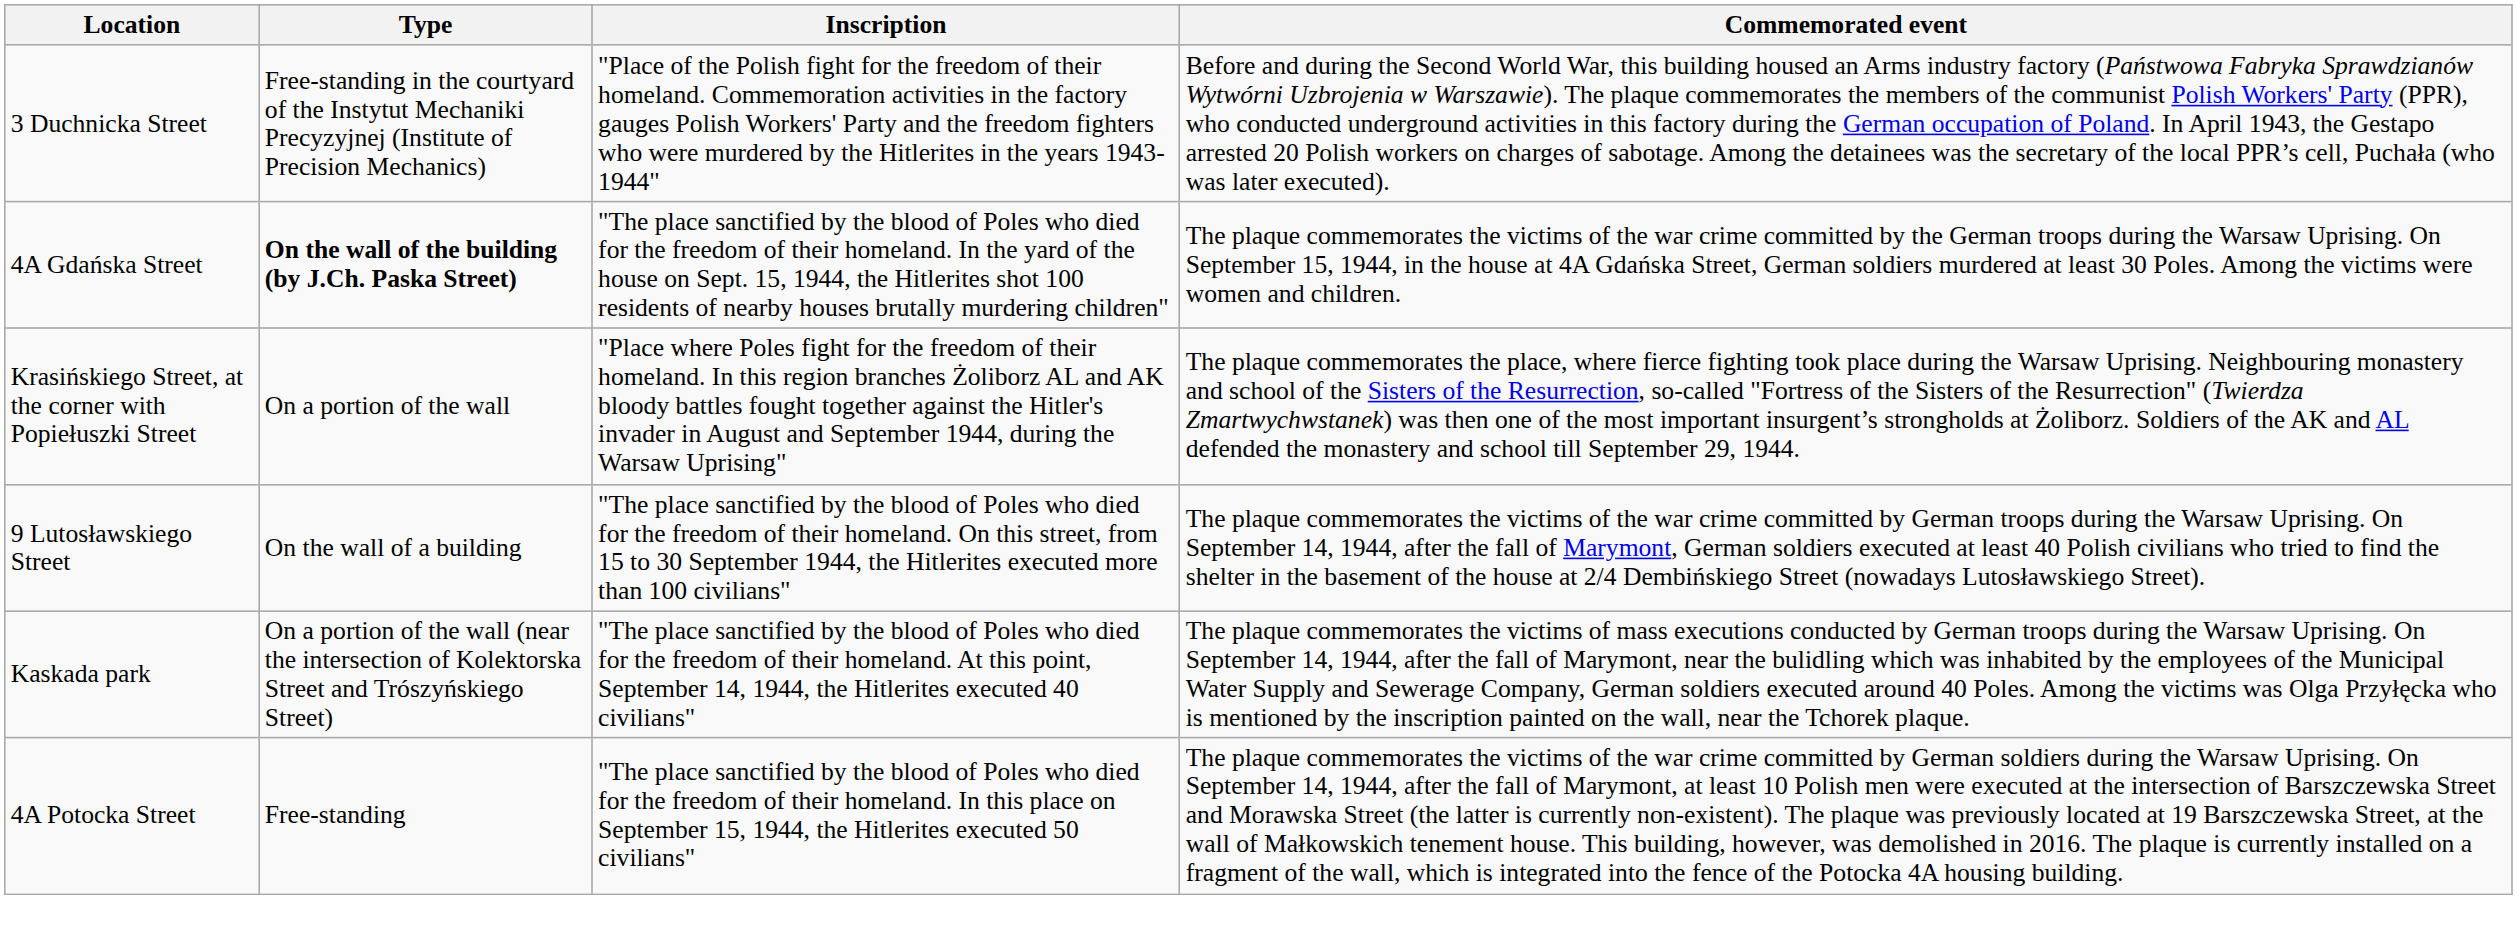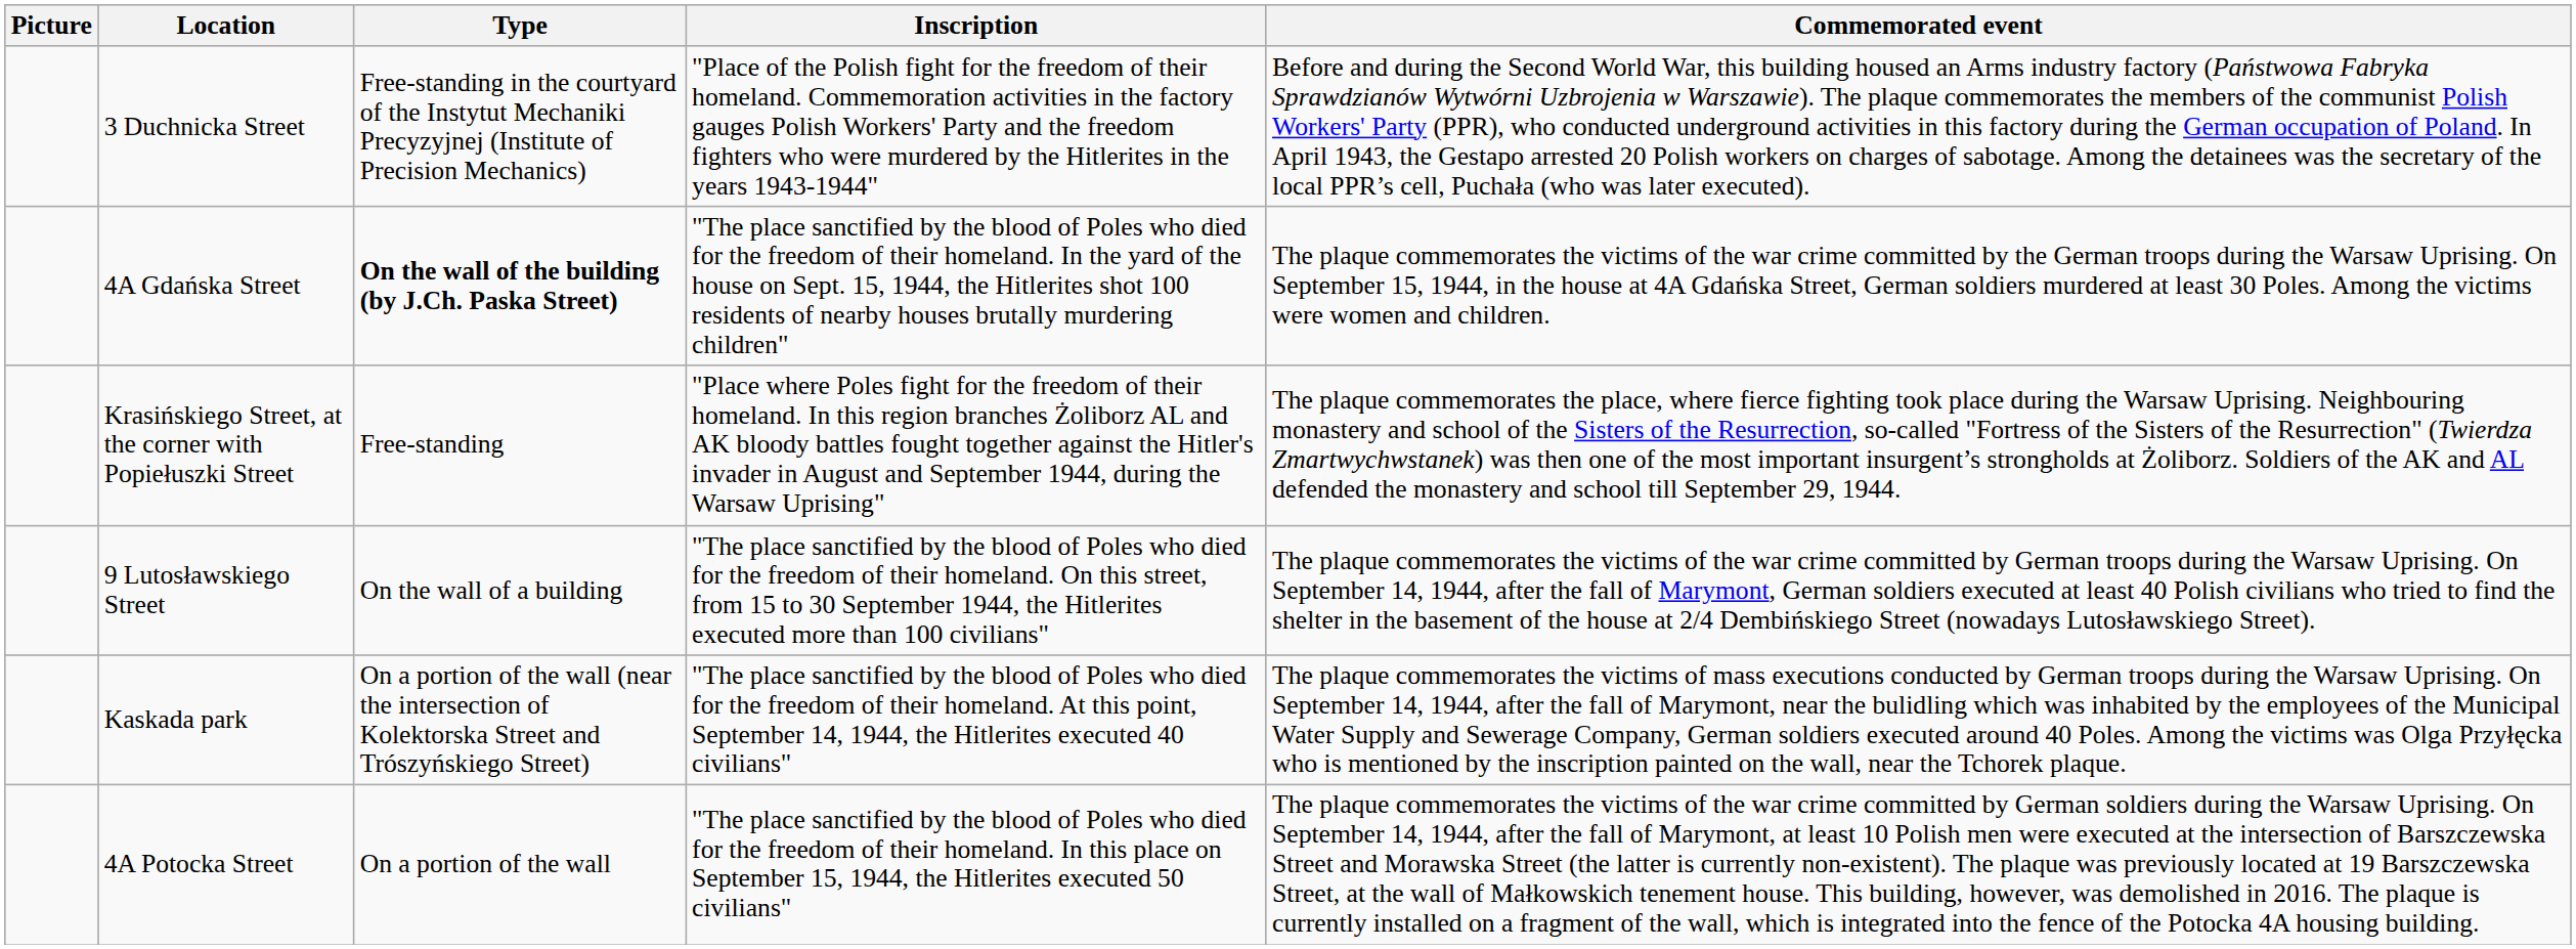 <table class="wikitable sortable">
 <tr>
+<th scope="col">Picture</th>
 <th scope="col">Location</th>
 <th scope="col">Type</th>
 <th scope="col">Inscription</th>
 <th scope="col">Commemorated event</th>
 </tr>
 <tr>
+<td></td>
 <td>3 Duchnicka Street</td>
 <td>Free-standing in the courtyard of the Instytut Mechaniki Precyzyjnej (Institute of Precision Mechanics)</td>
 <td>"Place of the Polish fight for the freedom of their homeland. Commemoration activities in the factory gauges Polish Workers' Party and the freedom fighters who were murdered by the Hitlerites in the years 1943-1944"</td>
 <td>Before and during the Second World War, this building housed an Arms industry factory (<em>Państwowa Fabryka Sprawdzianów Wytwórni Uzbrojenia w Warszawie</em>). The plaque commemorates the members of the communist <a href='#'>Polish Workers' Party</a> (PPR), who conducted underground activities in this factory during the <a href='#'>German occupation of Poland</a>. In April 1943, the Gestapo arrested 20 Polish workers on charges of sabotage. Among the detainees was the secretary of the local PPR’s cell, Puchała (who was later executed).</td>
 </tr>
 <tr>
+<td></td>
 <td>4A Gdańska Street</td>
 <td><strong>On the wall of the building (by J.Ch. Paska Street)</strong></td>
 <td>"The place sanctified by the blood of Poles who died for the freedom of their homeland. In the yard of the house on Sept. 15, 1944, the Hitlerites shot 100 residents of nearby houses brutally murdering children"</td>
 <td>The plaque commemorates the victims of the war crime committed by the German troops during the Warsaw Uprising. On September 15, 1944, in the house at 4A Gdańska Street, German soldiers murdered at least 30 Poles. Among the victims were women and children.</td>
 </tr>
 <tr>
+<td></td>
 <td>Krasińskiego Street, at the corner with Popiełuszki Street</td>
-<td>On a portion of the wall</td>
+<td>Free-standing</td>
 <td>"Place where Poles fight for the freedom of their homeland. In this region branches Żoliborz AL and AK bloody battles fought together against the Hitler's invader in August and September 1944, during the Warsaw Uprising"</td>
 <td>The plaque commemorates the place, where fierce fighting took place during the Warsaw Uprising. Neighbouring monastery and school of the <a href='#'>Sisters of the Resurrection</a>, so-called "Fortress of the Sisters of the Resurrection" (<em>Twierdza Zmartwychwstanek</em>) was then one of the most important insurgent’s strongholds at Żoliborz. Soldiers of the AK and <a href='#'>AL</a> defended the monastery and school till September 29, 1944.</td>
 </tr>
 <tr>
+<td></td>
 <td>9 Lutosławskiego Street</td>
 <td>On the wall of a building</td>
 <td>"The place sanctified by the blood of Poles who died for the freedom of their homeland. On this street, from 15 to 30 September 1944, the Hitlerites executed more than 100 civilians"</td>
 <td>The plaque commemorates the victims of the war crime committed by German troops during the Warsaw Uprising. On September 14, 1944, after the fall of <a href='#'>Marymont</a>, German soldiers executed at least 40 Polish civilians who tried to find the shelter in the basement of the house at 2/4 Dembińskiego Street (nowadays Lutosławskiego Street).</td>
 </tr>
 <tr>
+<td></td>
 <td>Kaskada park</td>
 <td>On a portion of the wall (near the intersection of  Kolektorska Street and Trószyńskiego Street)</td>
 <td>"The place sanctified by the blood of Poles who died for the freedom of their homeland. At this point, September 14, 1944, the Hitlerites executed 40 civilians"</td>
 <td>The plaque commemorates the victims of mass executions conducted by German troops during the Warsaw Uprising. On September 14, 1944, after the fall of Marymont, near the bulidling which was inhabited by the employees of the Municipal Water Supply and Sewerage Company, German soldiers executed around 40 Poles. Among the victims was Olga Przyłęcka who is mentioned by the inscription painted on the wall, near the Tchorek plaque.</td>
 </tr>
 <tr>
+<td></td>
 <td>4A Potocka Street</td>
-<td>Free-standing</td>
+<td>On a portion of the wall</td>
 <td>"The place sanctified by the blood of Poles who died for the freedom of their homeland. In this place on September 15, 1944, the Hitlerites executed 50 civilians"</td>
 <td>The plaque commemorates the victims of the war crime committed by German soldiers during the Warsaw Uprising. On September 14, 1944, after the fall of Marymont, at least 10 Polish men were executed at the intersection of Barszczewska Street and Morawska Street (the latter is currently non-existent). The plaque was previously located at 19 Barszczewska Street, at the wall of Małkowskich tenement house. This building, however, was demolished in 2016. The plaque is currently installed on a fragment of the wall, which is integrated into the fence of the Potocka 4A housing building.</td>
 </tr>
 </table>
